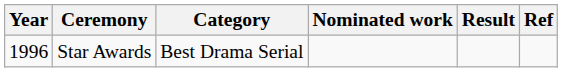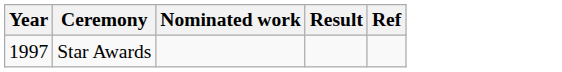 <table class="wikitable">
 <tr>
 <th>Year</th>
 <th>Ceremony</th>
-<th>Category</th>
 <th>Nominated work</th>
 <th>Result</th>
 <th>Ref</th>
 </tr>
 <tr>
-<td>1996</td>
+<td>1997</td>
 <td>Star Awards</td>
-<td>Best Drama Serial</td>
 <td></td>
 <td></td>
 <td></td>
 </tr>
 </table>
